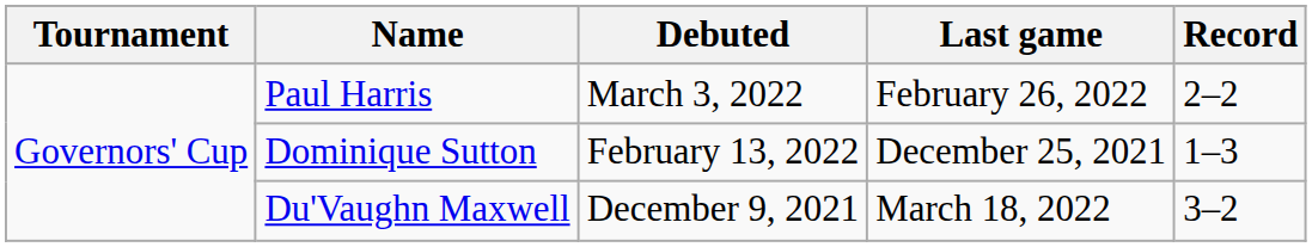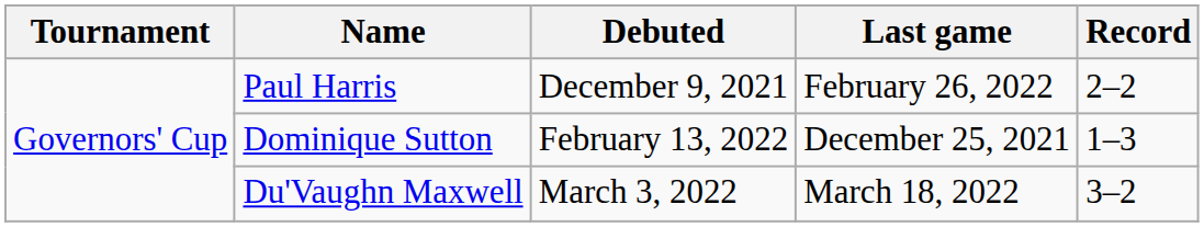 <table class="wikitable">
 <tr>
 <th>Tournament</th>
 <th>Name</th>
 <th>Debuted</th>
 <th>Last game</th>
 <th>Record</th>
 </tr>
 <tr>
 <td rowspan=3><a href='#'>Governors' Cup</a></td>
 <td><a href='#'>Paul Harris</a></td>
-<td>March 3, 2022 </td>
+<td>December 9, 2021 </td>
 <td>February 26, 2022 </td>
 <td>2–2</td>
 </tr>
 <tr>
 <td><a href='#'>Dominique Sutton</a></td>
 <td>February 13, 2022 </td>
 <td>December 25, 2021 </td>
 <td>1–3</td>
 </tr>
 <tr>
 <td><a href='#'>Du'Vaughn Maxwell</a></td>
-<td>December 9, 2021 </td>
+<td>March 3, 2022 </td>
 <td>March 18, 2022 </td>
 <td>3–2</td>
 </tr>
 </table>
